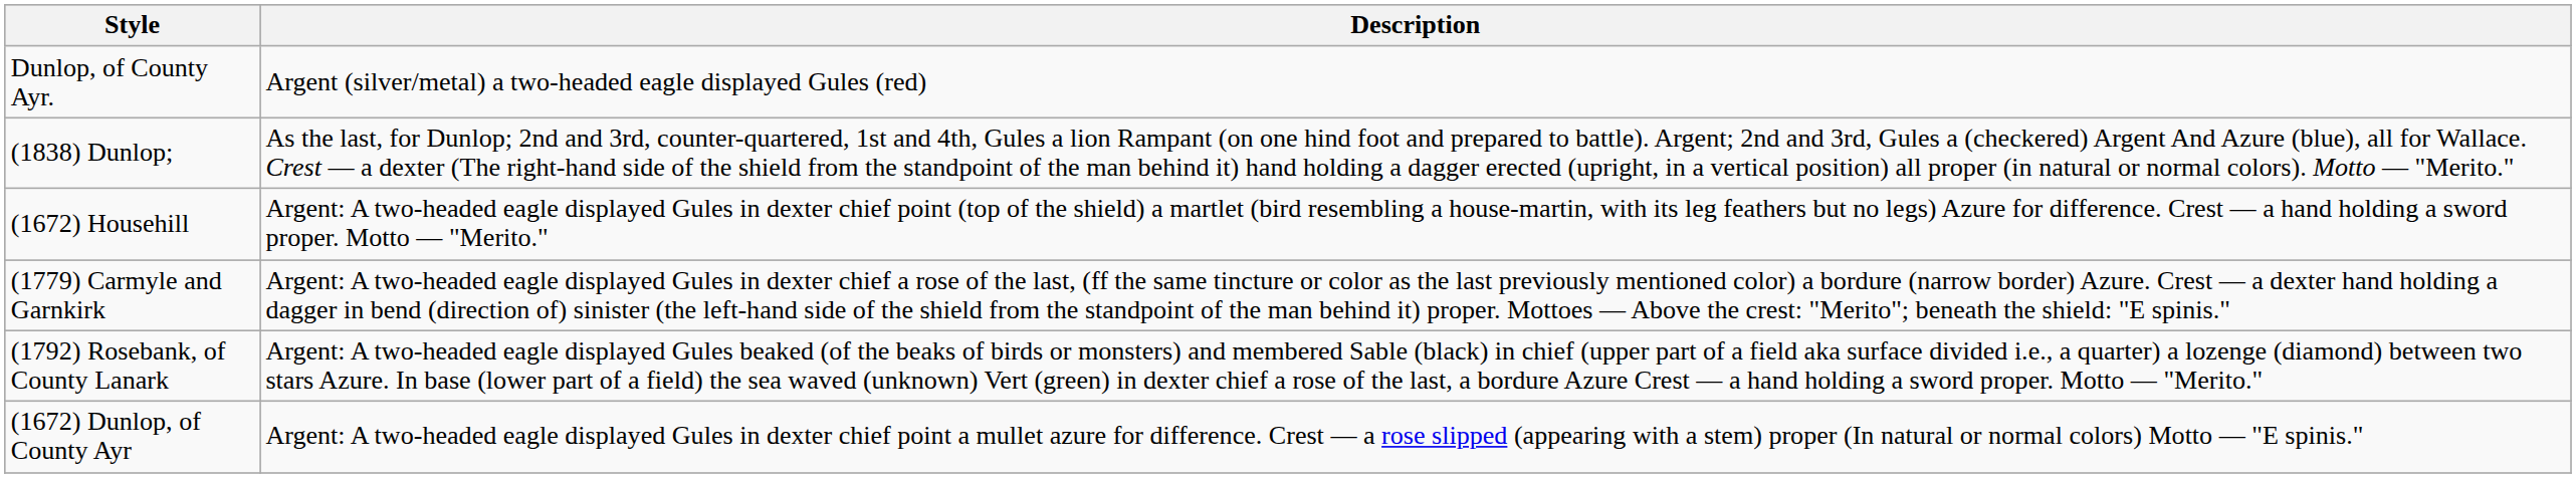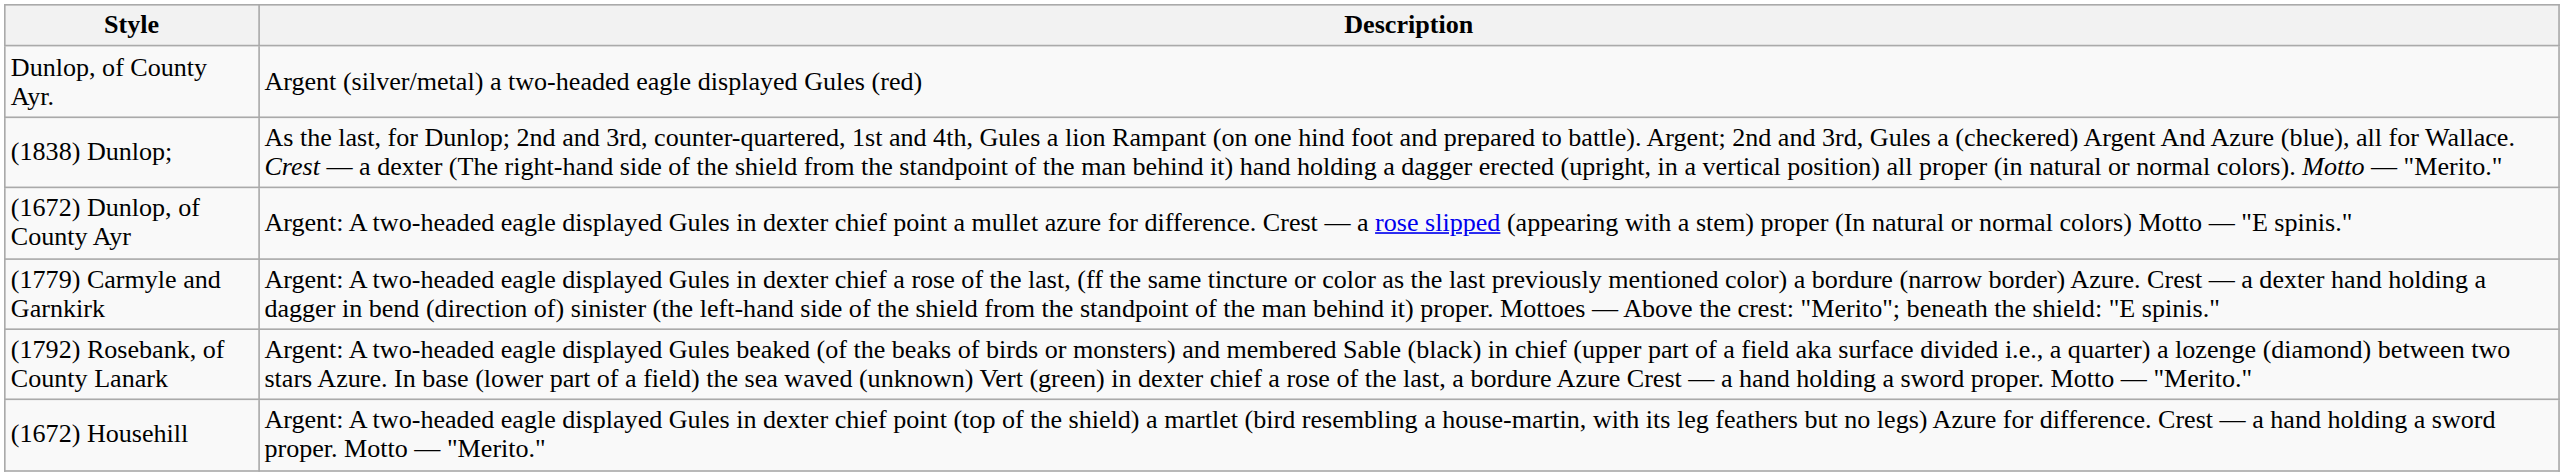 <table class="wikitable">
 <tr>
 <th>Style</th>
 <th>Description</th>
 </tr>
 <tr>
 <td>Dunlop, of County Ayr.</td>
 <td>Argent (silver/metal) a two-headed eagle displayed Gules (red)</td>
 </tr>
 <tr>
 <td>(1838) Dunlop;</td>
 <td>As the last, for Dunlop; 2nd and 3rd, counter-quartered, 1st and 4th, Gules a lion Rampant (on one hind foot and prepared to battle). Argent; 2nd and 3rd, Gules a  (checkered) Argent And Azure (blue), all for Wallace. <em>Crest</em> — a dexter (The right-hand side of the shield from the standpoint of the man behind it) hand holding a dagger erected (upright, in a vertical position) all proper (in natural or normal colors). <em>Motto</em> — "Merito."</td>
 </tr>
 <tr>
-<td>(1672) Househill</td>
-<td>Argent: A two-headed eagle displayed Gules in dexter chief point (top of the shield) a martlet (bird resembling a house-martin, with its leg feathers but no legs) Azure for difference. Crest — a hand holding a sword proper. Motto — "Merito."</td>
+<td>(1672) Dunlop, of County Ayr</td>
+<td>Argent: A two-headed eagle displayed Gules in dexter chief point a mullet azure for difference. Crest — a <a href='#'>rose slipped</a> (appearing with a stem) proper (In natural or normal colors) Motto — "E spinis."</td>
 </tr>
 <tr>
 <td>(1779) Carmyle and Garnkirk</td>
 <td>Argent: A two-headed eagle displayed Gules in dexter chief a rose of the last, (ff the same tincture or color as the last previously mentioned color) a bordure (narrow border) Azure. Crest — a dexter hand holding a dagger in bend (direction of) sinister (the left-hand side of the shield from the standpoint of the man behind it) proper. Mottoes — Above the crest: "Merito"; beneath the shield: "E spinis."</td>
 </tr>
 <tr>
 <td>(1792) Rosebank, of County Lanark</td>
 <td>Argent: A two-headed eagle displayed Gules beaked (of the beaks of birds or monsters) and membered Sable (black) in chief (upper part of a field aka surface divided i.e., a quarter) a lozenge (diamond) between two stars Azure. In base (lower part of a field) the sea waved (unknown) Vert (green) in dexter chief a rose of the last, a bordure Azure Crest — a hand holding a sword proper. Motto — "Merito."</td>
 </tr>
 <tr>
-<td>(1672) Dunlop, of County Ayr</td>
-<td>Argent: A two-headed eagle displayed Gules in dexter chief point a mullet azure for difference. Crest — a <a href='#'>rose slipped</a> (appearing with a stem) proper (In natural or normal colors) Motto — "E spinis."</td>
+<td>(1672) Househill</td>
+<td>Argent: A two-headed eagle displayed Gules in dexter chief point (top of the shield) a martlet (bird resembling a house-martin, with its leg feathers but no legs) Azure for difference. Crest — a hand holding a sword proper. Motto — "Merito."</td>
 </tr>
 </table>
